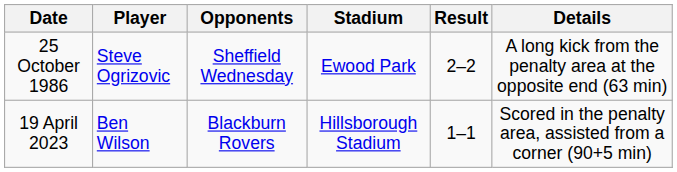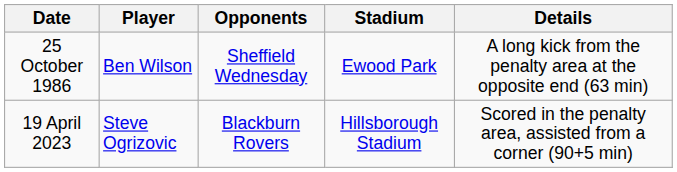 <table class="wikitable" style="text-align:center">
 <tr>
 <th>Date</th>
 <th>Player</th>
 <th>Opponents</th>
 <th>Stadium</th>
-<th>Result</th>
 <th>Details</th>
 </tr>
 <tr>
 <td>25 October 1986</td>
-<td align="left"> <a href='#'>Steve Ogrizovic</a></td>
+<td align="left"> <a href='#'>Ben Wilson</a></td>
 <td><a href='#'>Sheffield Wednesday</a></td>
 <td><a href='#'>Ewood Park</a></td>
-<td>2–2</td>
 <td>A long kick from the penalty area at the opposite end (63 min)</td>
 </tr>
 <tr>
 <td>19 April 2023</td>
-<td align="left"> <a href='#'>Ben Wilson</a></td>
+<td align="left"> <a href='#'>Steve Ogrizovic</a></td>
 <td><a href='#'>Blackburn Rovers</a></td>
 <td><a href='#'>Hillsborough Stadium</a></td>
-<td>1–1</td>
 <td>Scored in the penalty area, assisted from a corner (90+5 min)</td>
 </tr>
 </table>
